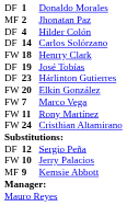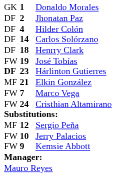 <table style = "font-size: 90%" cellspacing = "0" cellpadding = "0">
 <tr>
 <td colspan = 4></td>
 </tr>
 <tr>
 <th style="width:25px;"></th>
 <th style="width:25px;"></th>
 </tr>
 <tr>
-<td>DF</td>
+<td>GK</td>
 <td><strong>1</strong></td>
 <td> <a href='#'>Donaldo Morales</a></td>
 </tr>
 <tr>
-<td>MF</td>
+<td>DF</td>
 <td><strong>2</strong></td>
 <td> <a href='#'>Jhonatan Paz</a></td>
 <td></td>
 <td></td>
 </tr>
 <tr>
 <td>DF</td>
 <td><strong>4</strong></td>
 <td> <a href='#'>Hilder Colón</a></td>
 </tr>
 <tr>
 <td>DF</td>
 <td><strong>14</strong></td>
 <td> <a href='#'>Carlos Solórzano</a></td>
 </tr>
 <tr>
-<td>FW</td>
+<td>DF</td>
 <td><strong>18</strong></td>
 <td> <a href='#'>Henrry Clark</a></td>
 </tr>
 <tr>
-<td>DF</td>
+<td>FW</td>
 <td><strong>19</strong></td>
 <td> <a href='#'>José Tobías</a></td>
 </tr>
 <tr>
-<td>DF</td>
+<td><strong>DF</strong></td>
 <td><strong>23</strong></td>
 <td> <a href='#'>Hárlinton Gutierres</a></td>
 </tr>
 <tr>
-<td>FW</td>
-<td><strong>20</strong></td>
+<td>MF</td>
+<td><strong>21</strong></td>
 <td> <a href='#'>Elkin González</a></td>
 <td></td>
 <td></td>
 </tr>
 <tr>
 <td>FW</td>
 <td><strong>7</strong></td>
 <td> <a href='#'>Marco Vega</a></td>
 </tr>
 <tr>
 <td>FW</td>
-<td><strong>11</strong></td>
-<td> <a href='#'>Rony Martínez</a></td>
-<td></td>
-<td></td>
-<td></td>
-<td></td>
-</tr>
-<tr>
-<td>FW</td>
 <td><strong>24</strong></td>
 <td> <a href='#'>Cristhian Altamirano</a></td>
 </tr>
 <tr>
 <td colspan = 3><strong>Substitutions:</strong></td>
 </tr>
 <tr>
-<td>DF</td>
+<td>MF</td>
 <td><strong>12</strong></td>
 <td> <a href='#'>Sergio Peña</a></td>
 <td></td>
 <td></td>
 </tr>
 <tr>
 <td>FW</td>
 <td><strong>10</strong></td>
 <td> <a href='#'>Jerry Palacios</a></td>
 <td></td>
 <td></td>
 </tr>
 <tr>
-<td>MF</td>
+<td>FW</td>
 <td><strong>9</strong></td>
 <td> <a href='#'>Kemsie Abbott</a></td>
 <td></td>
 <td></td>
 </tr>
 <tr>
 <td colspan = 3><strong>Manager:</strong></td>
 </tr>
 <tr>
 <td colspan = 3> <a href='#'>Mauro Reyes</a></td>
 </tr>
 </table>
